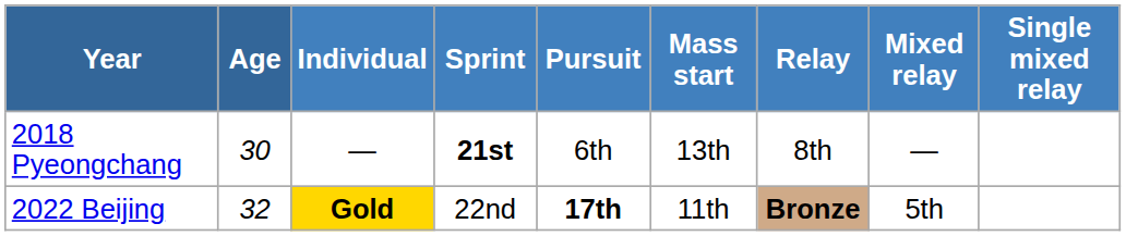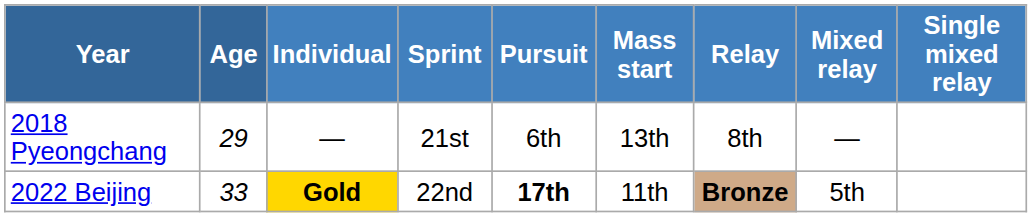 <table class="wikitable" style="font-size:95%; text-align:center; border:grey solid 1px; border-collapse:collapse; background:#ffffff;">
 <tr>
 <th style="background-color:#369; color:white;    width:145px;">Year</th>
 <th style="background-color:#369; color:white;    width:40px;">Age</th>
 <th style="background-color:#4180be; color:white; width:65px;">Individual</th>
 <th style="background-color:#4180be; color:white; width:60px;">Sprint</th>
 <th style="background-color:#4180be; color:white; width:60px;">Pursuit</th>
 <th style="background-color:#4180be; color:white; width:80px;">Mass start</th>
 <th style="background-color:#4180be; color:white; width:60px;">Relay</th>
 <th style="background-color:#4180be; color:white; width:75px;">Mixed relay</th>
 <th style="background-color:#4180be; color:white; width:120px;">Single mixed relay</th>
 </tr>
 <tr>
 <td align=left> <a href='#'>2018 Pyeongchang</a></td>
-<td><em>30</em></td>
+<td><em>29</em></td>
 <td>—</td>
-<td><strong>21st</strong></td>
+<td>21st</td>
 <td>6th</td>
 <td>13th</td>
 <td>8th</td>
 <td>—</td>
 <td></td>
 </tr>
 <tr>
 <td align=left> <a href='#'>2022 Beijing</a></td>
-<td><em>32</em></td>
+<td><em>33</em></td>
 <td style="background:gold;"><strong>Gold</strong></td>
 <td>22nd</td>
 <td><strong>17th</strong></td>
 <td>11th</td>
 <td style="background:#cfaa88;"><strong>Bronze</strong></td>
 <td>5th</td>
 <td></td>
 </tr>
 </table>
